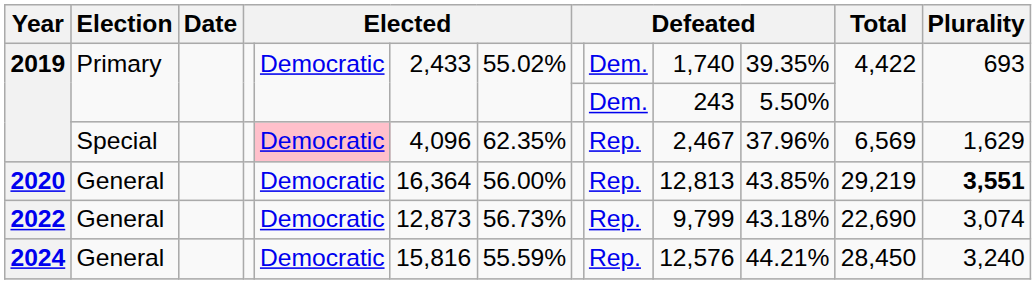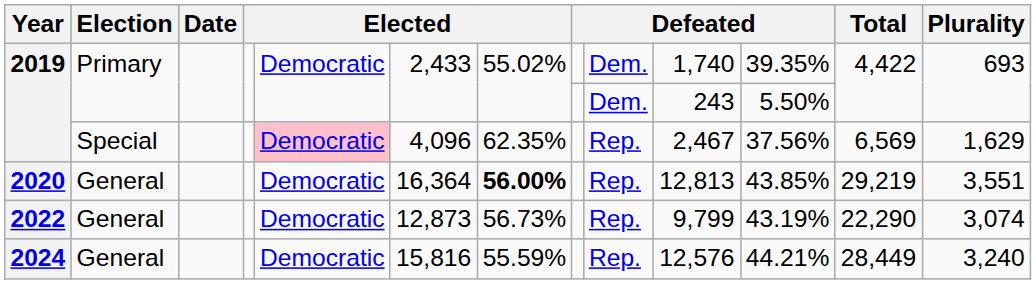 <table class=wikitable>
 <tr>
 <th>Year</th>
 <th>Election</th>
 <th>Date</th>
 <th ! colspan="4">Elected</th>
 <th ! colspan="4">Defeated</th>
 <th>Total</th>
 <th>Plurality</th>
 </tr>
 <tr>
 <th rowspan="3" valign="top">2019<br></th>
 <td rowspan="2" valign="top">Primary</td>
 <td rowspan="2" valign="top"></td>
 <td rowspan="2" valign="top"></td>
 <td rowspan="2" valign="top" ><a href='#'>Democratic</a></td>
 <td rowspan="2" valign="top" align="right">2,433</td>
 <td rowspan="2" valign="top" align="right">55.02%</td>
 <td valign="top"></td>
 <td valign="top" ><a href='#'>Dem.</a></td>
 <td valign="top" align="right">1,740</td>
 <td valign="top" align="right">39.35%</td>
 <td rowspan="2" valign="top" align="right">4,422</td>
 <td rowspan="2" valign="top" align="right">693</td>
 </tr>
 <tr>
 <td valign="top"></td>
 <td valign="top" ><a href='#'>Dem.</a></td>
 <td valign="top" align="right">243</td>
 <td valign="top" align="right">5.50%</td>
 </tr>
 <tr>
 <td valign="top">Special</td>
 <td valign="top"></td>
 <td valign="top"></td>
 <td valign="top"  style="background: pink;"><a href='#'>Democratic</a></td>
 <td valign="top" align="right">4,096</td>
 <td valign="top" align="right">62.35%</td>
 <td valign="top"></td>
 <td valign="top" ><a href='#'>Rep.</a></td>
 <td valign="top" align="right">2,467</td>
-<td valign="top" align="right">37.96%</td>
+<td valign="top" align="right">37.56%</td>
 <td valign="top" align="right">6,569</td>
 <td valign="top" align="right">1,629</td>
 </tr>
 <tr>
 <th valign="top"><a href='#'>2020</a></th>
 <td valign="top">General</td>
 <td valign="top"></td>
 <td valign="top"></td>
 <td valign="top" ><a href='#'>Democratic</a></td>
 <td valign="top" align="right">16,364</td>
-<td valign="top" align="right">56.00%</td>
+<td valign="top" align="right"><strong>56.00%</strong></td>
 <td valign="top"></td>
 <td valign="top" ><a href='#'>Rep.</a></td>
 <td valign="top" align="right">12,813</td>
 <td valign="top" align="right">43.85%</td>
 <td valign="top" align="right">29,219</td>
-<td valign="top" align="right"><strong>3,551</strong></td>
+<td valign="top" align="right">3,551</td>
 </tr>
 <tr>
 <th valign="top"><a href='#'>2022</a></th>
 <td valign="top">General</td>
 <td valign="top"></td>
 <td valign="top"></td>
 <td valign="top" ><a href='#'>Democratic</a></td>
 <td valign="top" align="right">12,873</td>
 <td valign="top" align="right">56.73%</td>
 <td valign="top"></td>
 <td valign="top" ><a href='#'>Rep.</a></td>
 <td valign="top" align="right">9,799</td>
-<td valign="top" align="right">43.18%</td>
-<td valign="top" align="right">22,690</td>
+<td valign="top" align="right">43.19%</td>
+<td valign="top" align="right">22,290</td>
 <td valign="top" align="right">3,074</td>
 </tr>
 <tr>
 <th valign="top"><a href='#'>2024</a></th>
 <td valign="top">General</td>
 <td valign="top"></td>
 <td valign="top"></td>
 <td valign="top" ><a href='#'>Democratic</a></td>
 <td valign="top" align="right">15,816</td>
 <td valign="top" align="right">55.59%</td>
 <td valign="top"></td>
 <td valign="top" ><a href='#'>Rep.</a></td>
 <td valign="top" align="right">12,576</td>
 <td valign="top" align="right">44.21%</td>
-<td valign="top" align="right">28,450</td>
+<td valign="top" align="right">28,449</td>
 <td valign="top" align="right">3,240</td>
 </tr>
 </table>
